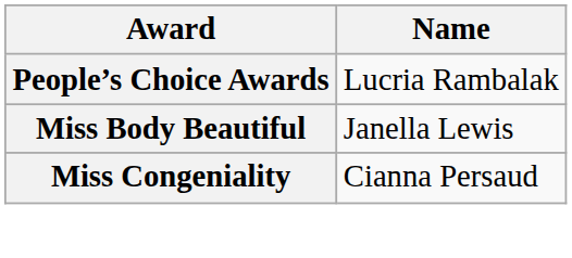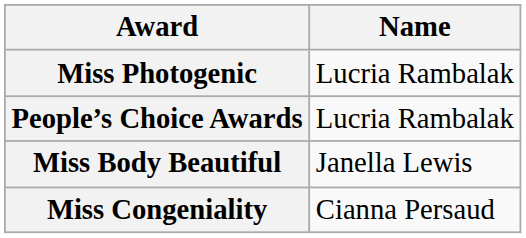 <table class="wikitable">
 <tr>
 <th>Award</th>
 <th>Name</th>
+</tr>
+<tr>
+<th>Miss Photogenic</th>
+<td>Lucria Rambalak</td>
 </tr>
 <tr>
 <th>People’s Choice Awards</th>
 <td>Lucria Rambalak</td>
 </tr>
 <tr>
 <th>Miss Body Beautiful</th>
 <td>Janella Lewis</td>
 </tr>
 <tr>
 <th>Miss Congeniality</th>
 <td>Cianna Persaud</td>
 </tr>
 </table>
